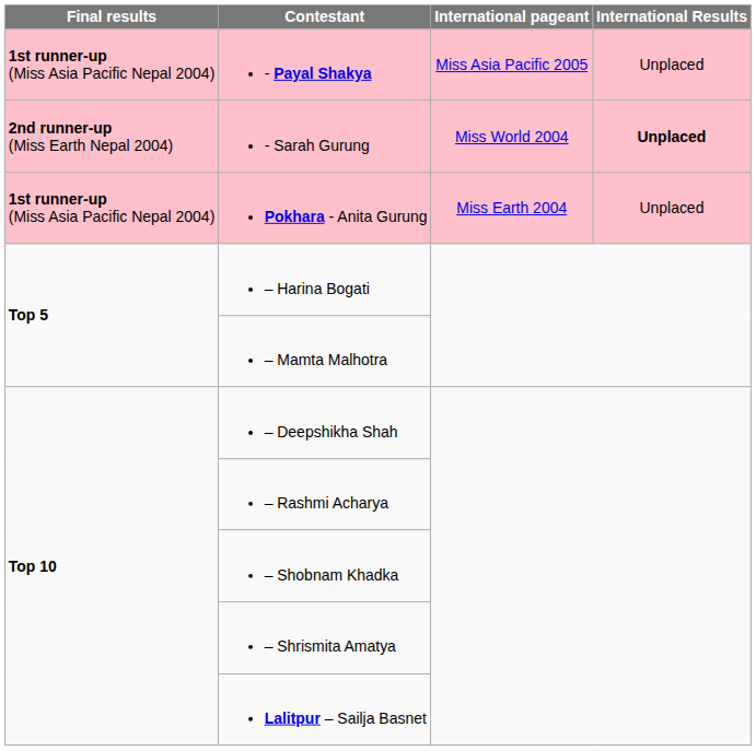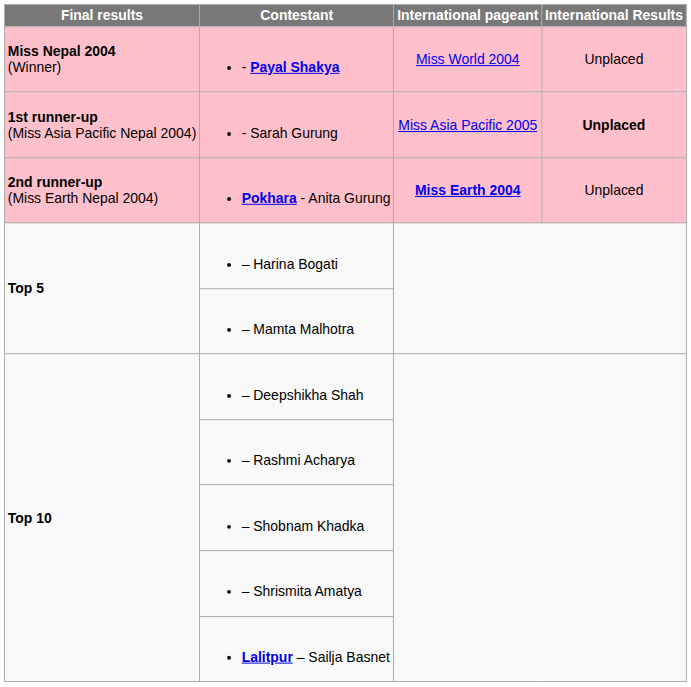 <table class="wikitable sortable" style="font-size: 90%">
 <tr>
 <th style="background-color:#787878;color:#FFFFFF;">Final results</th>
 <th style="background-color:#787878;color:#FFFFFF;">Contestant</th>
 <th style="background-color:#787878;color:#FFFFFF;">International pageant</th>
 <th style="background-color:#787878;color:#FFFFFF;">International Results</th>
 </tr>
 <tr>
-<td style="background:pink;"><strong>1st runner-up</strong><br>(Miss Asia Pacific Nepal 2004)</td>
+<td style="background:pink;"><strong>Miss Nepal 2004</strong><br>(Winner)</td>
 <td style="background:pink;"><br><ul><li><strong></strong> - <strong><a href='#'>Payal Shakya</a></strong></li></ul></td>
-<td style="background:pink; text-align:center;"><a href='#'>Miss Asia Pacific 2005</a></td>
+<td style="background:pink; text-align:center;"><a href='#'>Miss World 2004</a></td>
 <td style="background:pink; text-align:center;">Unplaced</td>
 </tr>
 <tr>
-<td style="background:pink;"><strong>2nd runner-up</strong><br>(Miss Earth Nepal 2004)</td>
+<td style="background:pink;"><strong>1st runner-up</strong><br>(Miss Asia Pacific Nepal 2004)</td>
 <td style="background:pink;"><br><ul><li><strong></strong> - Sarah Gurung</li></ul></td>
-<td style="background:pink; text-align:center;"><a href='#'>Miss World 2004</a></td>
+<td style="background:pink; text-align:center;"><a href='#'>Miss Asia Pacific 2005</a></td>
 <td style="background:pink; text-align:center;"><strong>Unplaced</strong></td>
 </tr>
 <tr>
-<td style="background:pink;"><strong>1st runner-up</strong><br>(Miss Asia Pacific Nepal 2004)</td>
+<td style="background:pink;"><strong>2nd runner-up</strong><br>(Miss Earth Nepal 2004)</td>
 <td style="background:pink;"><br><ul><li><strong> <a href='#'>Pokhara</a></strong> - Anita Gurung</li></ul></td>
-<td style="background:pink; text-align:center;"><a href='#'>Miss Earth 2004</a></td>
+<td style="background:pink; text-align:center;"><strong><a href='#'>Miss Earth 2004</a></strong></td>
 <td style="background:pink; text-align:center;">Unplaced</td>
 </tr>
 <tr>
 <td rowspan="2"><strong>Top 5</strong></td>
 <td><br><ul><li><strong></strong> – Harina Bogati</li></ul></td>
 <td colspan="2" rowspan="2"></td>
 </tr>
 <tr>
 <td><br><ul><li><strong></strong> – Mamta Malhotra</li></ul></td>
 </tr>
 <tr>
 <td rowspan="5"><strong>Top 10</strong></td>
 <td><br><ul><li><strong></strong> – Deepshikha Shah</li></ul></td>
 <td colspan="2" rowspan="5"></td>
 </tr>
 <tr>
 <td><br><ul><li><strong></strong> – Rashmi Acharya</li></ul></td>
 </tr>
 <tr>
 <td><br><ul><li><strong></strong> – Shobnam Khadka</li></ul></td>
 </tr>
 <tr>
 <td><br><ul><li><strong></strong> – Shrismita Amatya</li></ul></td>
 </tr>
 <tr>
 <td><br><ul><li><strong> <a href='#'>Lalitpur</a></strong> – Sailja Basnet</li></ul></td>
 </tr>
 </table>
